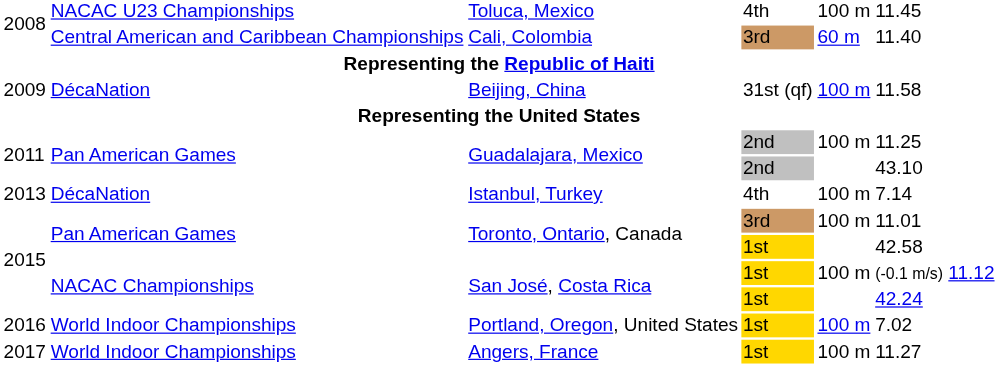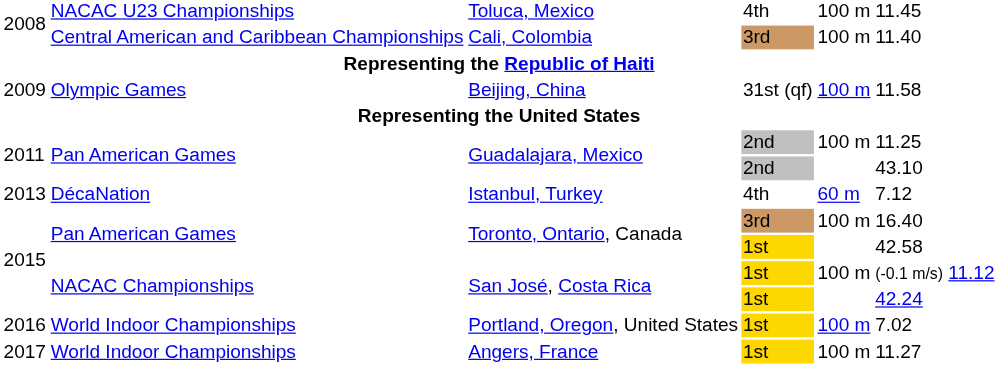 <table>
 <tr>
 <td rowspan=2>2008</td>
 <td><a href='#'>NACAC U23 Championships</a></td>
 <td><a href='#'>Toluca, Mexico</a></td>
 <td>4th</td>
 <td>100 m</td>
 <td>11.45</td>
 </tr>
 <tr>
 <td><a href='#'>Central American and Caribbean Championships</a></td>
 <td><a href='#'>Cali, Colombia</a></td>
 <td bgcolor=cc9966>3rd</td>
-<td><a href='#'>60 m</a></td>
+<td>100 m</td>
 <td>11.40</td>
 </tr>
 <tr>
 <th colspan="6">Representing the  <a href='#'>Republic of Haiti</a></th>
 </tr>
 <tr>
 <td>2009</td>
-<td><a href='#'>DécaNation</a></td>
+<td><a href='#'>Olympic Games</a></td>
 <td><a href='#'>Beijing, China</a></td>
 <td>31st (qf)</td>
 <td><a href='#'>100 m</a></td>
 <td>11.58</td>
 </tr>
 <tr>
 <th colspan="6">Representing the  United States</th>
 </tr>
 <tr>
 <td rowspan=2>2011</td>
 <td rowspan=2><a href='#'>Pan American Games</a></td>
 <td rowspan=2><a href='#'>Guadalajara, Mexico</a></td>
 <td bgcolor=silver>2nd</td>
 <td>100 m</td>
 <td>11.25</td>
 </tr>
 <tr>
 <td bgcolor=silver>2nd</td>
 <td></td>
 <td>43.10</td>
 </tr>
 <tr>
 <td>2013</td>
 <td><a href='#'>DécaNation</a></td>
 <td><a href='#'>Istanbul, Turkey</a></td>
 <td>4th</td>
-<td>100 m</td>
-<td>7.14</td>
+<td><a href='#'>60 m</a></td>
+<td>7.12</td>
 </tr>
 <tr>
 <td rowspan=4>2015</td>
 <td rowspan=2><a href='#'>Pan American Games</a></td>
 <td rowspan=2><a href='#'>Toronto, Ontario</a>, Canada</td>
 <td bgcolor=cc9966>3rd</td>
 <td>100 m</td>
-<td>11.01</td>
+<td>16.40</td>
 </tr>
 <tr>
 <td bgcolor=gold>1st</td>
 <td></td>
 <td>42.58</td>
 </tr>
 <tr>
 <td rowspan=2><a href='#'>NACAC Championships</a></td>
 <td rowspan=2><a href='#'>San José</a>, <a href='#'>Costa Rica</a></td>
 <td bgcolor=gold>1st</td>
 <td>100 m</td>
 <td><small>(-0.1 m/s)</small> <a href='#'>11.12</a></td>
 </tr>
 <tr>
 <td bgcolor=gold>1st</td>
 <td></td>
 <td><a href='#'>42.24</a></td>
 </tr>
 <tr>
 <td>2016</td>
 <td><a href='#'>World Indoor Championships</a></td>
 <td><a href='#'>Portland, Oregon</a>, United States</td>
 <td bgcolor=gold>1st</td>
 <td><a href='#'>100 m</a></td>
 <td>7.02</td>
 </tr>
 <tr>
 <td>2017</td>
 <td><a href='#'>World Indoor Championships</a></td>
 <td><a href='#'>Angers, France</a></td>
 <td bgcolor=gold>1st</td>
 <td>100 m</td>
 <td>11.27</td>
 </tr>
 </table>
